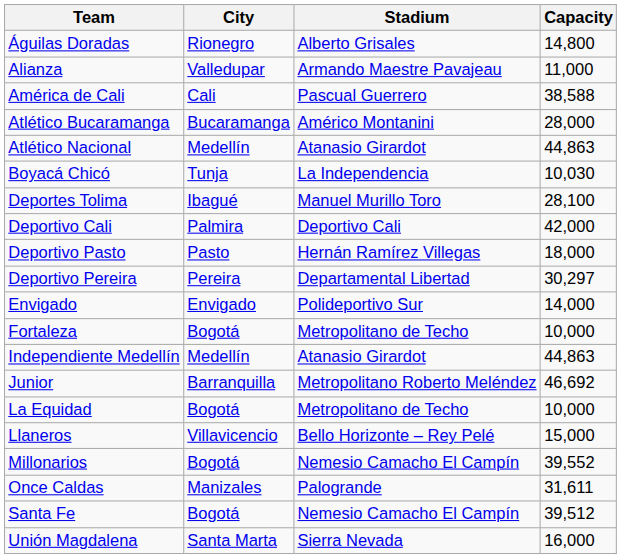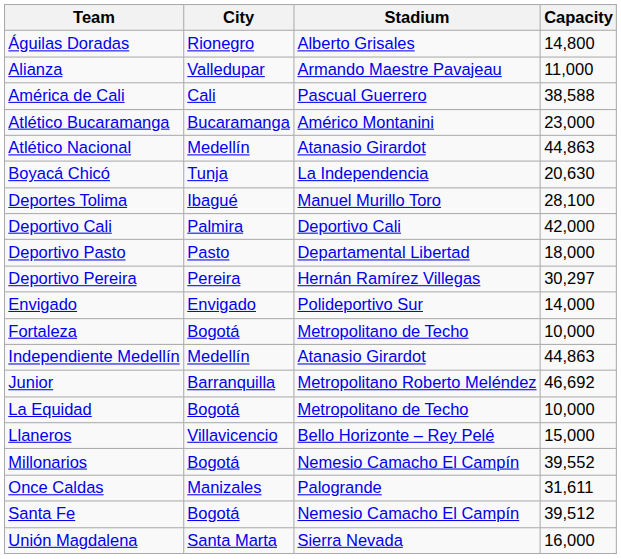 <table class="wikitable sortable">
 <tr>
 <th>Team</th>
 <th>City</th>
 <th>Stadium</th>
 <th>Capacity</th>
 </tr>
 <tr>
 <td><a href='#'>Águilas Doradas</a></td>
 <td><a href='#'>Rionegro</a></td>
 <td><a href='#'>Alberto Grisales</a></td>
 <td>14,800</td>
 </tr>
 <tr>
 <td><a href='#'>Alianza</a></td>
 <td><a href='#'>Valledupar</a></td>
 <td><a href='#'>Armando Maestre Pavajeau</a></td>
 <td>11,000</td>
 </tr>
 <tr>
 <td><a href='#'>América de Cali</a></td>
 <td><a href='#'>Cali</a></td>
 <td><a href='#'>Pascual Guerrero</a></td>
 <td>38,588</td>
 </tr>
 <tr>
 <td><a href='#'>Atlético Bucaramanga</a></td>
 <td><a href='#'>Bucaramanga</a></td>
 <td><a href='#'>Américo Montanini</a></td>
-<td>28,000</td>
+<td>23,000</td>
 </tr>
 <tr>
 <td><a href='#'>Atlético Nacional</a></td>
 <td><a href='#'>Medellín</a></td>
 <td><a href='#'>Atanasio Girardot</a></td>
 <td>44,863</td>
 </tr>
 <tr>
 <td><a href='#'>Boyacá Chicó</a></td>
 <td><a href='#'>Tunja</a></td>
 <td><a href='#'>La Independencia</a></td>
-<td>10,030</td>
+<td>20,630</td>
 </tr>
 <tr>
 <td><a href='#'>Deportes Tolima</a></td>
 <td><a href='#'>Ibagué</a></td>
 <td><a href='#'>Manuel Murillo Toro</a></td>
 <td>28,100</td>
 </tr>
 <tr>
 <td><a href='#'>Deportivo Cali</a></td>
 <td><a href='#'>Palmira</a></td>
 <td><a href='#'>Deportivo Cali</a></td>
 <td>42,000</td>
 </tr>
 <tr>
 <td><a href='#'>Deportivo Pasto</a></td>
 <td><a href='#'>Pasto</a></td>
-<td><a href='#'>Hernán Ramírez Villegas</a></td>
+<td><a href='#'>Departamental Libertad</a></td>
 <td>18,000</td>
 </tr>
 <tr>
 <td><a href='#'>Deportivo Pereira</a></td>
 <td><a href='#'>Pereira</a></td>
-<td><a href='#'>Departamental Libertad</a></td>
+<td><a href='#'>Hernán Ramírez Villegas</a></td>
 <td>30,297</td>
 </tr>
 <tr>
 <td><a href='#'>Envigado</a></td>
 <td><a href='#'>Envigado</a></td>
 <td><a href='#'>Polideportivo Sur</a></td>
 <td>14,000</td>
 </tr>
 <tr>
 <td><a href='#'>Fortaleza</a></td>
 <td><a href='#'>Bogotá</a></td>
 <td><a href='#'>Metropolitano de Techo</a></td>
 <td>10,000</td>
 </tr>
 <tr>
 <td><a href='#'>Independiente Medellín</a></td>
 <td><a href='#'>Medellín</a></td>
 <td><a href='#'>Atanasio Girardot</a></td>
 <td>44,863</td>
 </tr>
 <tr>
 <td><a href='#'>Junior</a></td>
 <td><a href='#'>Barranquilla</a></td>
 <td><a href='#'>Metropolitano Roberto Meléndez</a></td>
 <td>46,692</td>
 </tr>
 <tr>
 <td><a href='#'>La Equidad</a></td>
 <td><a href='#'>Bogotá</a></td>
 <td><a href='#'>Metropolitano de Techo</a></td>
 <td>10,000</td>
 </tr>
 <tr>
 <td><a href='#'>Llaneros</a></td>
 <td><a href='#'>Villavicencio</a></td>
 <td><a href='#'>Bello Horizonte – Rey Pelé</a></td>
 <td>15,000</td>
 </tr>
 <tr>
 <td><a href='#'>Millonarios</a></td>
 <td><a href='#'>Bogotá</a></td>
 <td><a href='#'>Nemesio Camacho El Campín</a></td>
 <td>39,552</td>
 </tr>
 <tr>
 <td><a href='#'>Once Caldas</a></td>
 <td><a href='#'>Manizales</a></td>
 <td><a href='#'>Palogrande</a></td>
 <td>31,611</td>
 </tr>
 <tr>
 <td><a href='#'>Santa Fe</a></td>
 <td><a href='#'>Bogotá</a></td>
 <td><a href='#'>Nemesio Camacho El Campín</a></td>
 <td>39,512</td>
 </tr>
 <tr>
 <td><a href='#'>Unión Magdalena</a></td>
 <td><a href='#'>Santa Marta</a></td>
 <td><a href='#'>Sierra Nevada</a></td>
 <td>16,000</td>
 </tr>
 </table>
